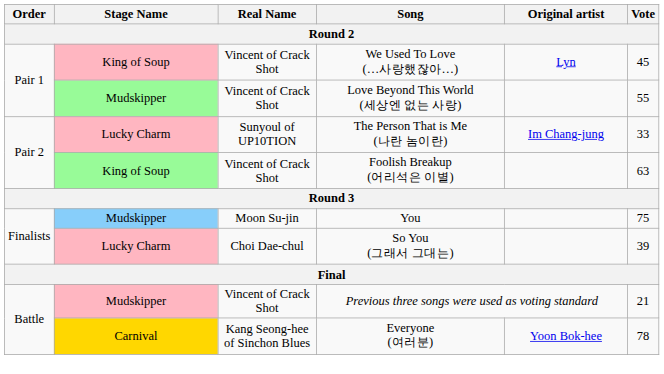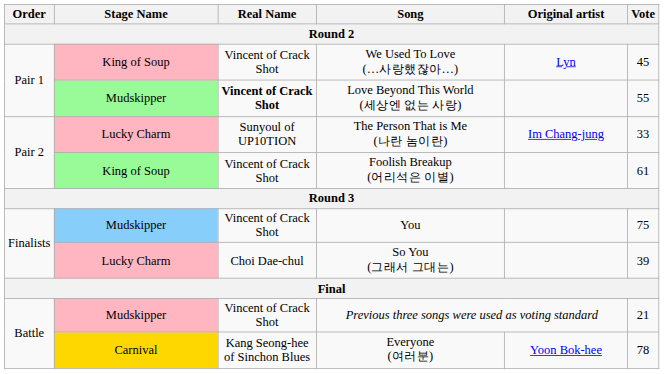 <table class="wikitable" style="text-align:center; width:95%;">
 <tr>
 <th style="width:1%">Order</th>
 <th style="width:20%;">Stage Name</th>
 <th style="width:12%">Real Name</th>
 <th style="width:23%;">Song</th>
 <th style="width:15%;">Original artist</th>
 <th style="width:1%;">Vote</th>
 </tr>
 <tr>
 <th colspan=6>Round 2</th>
 </tr>
 <tr>
 <td rowspan=2>Pair 1</td>
 <td bgcolor="lightpink">King of Soup</td>
 <td>Vincent of Crack Shot</td>
 <td>We Used To Love<br>(…사랑했잖아…)</td>
 <td><a href='#'>Lyn</a></td>
 <td>45</td>
 </tr>
 <tr>
 <td bgcolor="palegreen">Mudskipper</td>
-<td>Vincent of Crack Shot</td>
+<td><strong>Vincent of Crack Shot</strong></td>
 <td>Love Beyond This World<br>(세상엔 없는 사랑)</td>
 <td></td>
 <td>55</td>
 </tr>
 <tr>
 <td rowspan=2>Pair 2</td>
 <td bgcolor="lightpink">Lucky Charm</td>
 <td>Sunyoul of UP10TION</td>
 <td>The Person That is Me<br>(나란 놈이란)</td>
 <td><a href='#'>Im Chang-jung</a></td>
 <td>33</td>
 </tr>
 <tr>
 <td bgcolor="palegreen">King of Soup</td>
 <td>Vincent of Crack Shot</td>
 <td>Foolish Breakup<br>(어리석은 이별)</td>
 <td></td>
-<td>63</td>
+<td>61</td>
 </tr>
 <tr>
 <th colspan=6>Round 3</th>
 </tr>
 <tr>
 <td rowspan=2>Finalists</td>
 <td bgcolor="lightskyblue">Mudskipper</td>
-<td>Moon Su-jin</td>
+<td>Vincent of Crack Shot</td>
 <td>You</td>
 <td></td>
 <td>75</td>
 </tr>
 <tr>
 <td bgcolor="lightpink">Lucky Charm</td>
 <td>Choi Dae-chul</td>
 <td>So You<br>(그래서 그대는)</td>
 <td></td>
 <td>39</td>
 </tr>
 <tr>
 <th colspan=6>Final</th>
 </tr>
 <tr>
 <td rowspan=2>Battle</td>
 <td bgcolor="lightpink">Mudskipper</td>
 <td>Vincent of Crack Shot</td>
 <td colspan=2><em>Previous three songs were used as voting standard</em></td>
 <td>21</td>
 </tr>
 <tr>
 <td bgcolor="gold">Carnival</td>
 <td>Kang Seong-hee of Sinchon Blues</td>
 <td>Everyone<br>(여러분)</td>
 <td><a href='#'>Yoon Bok-hee</a></td>
 <td>78</td>
 </tr>
 </table>
